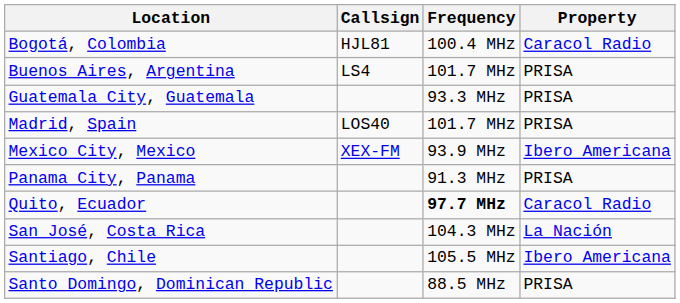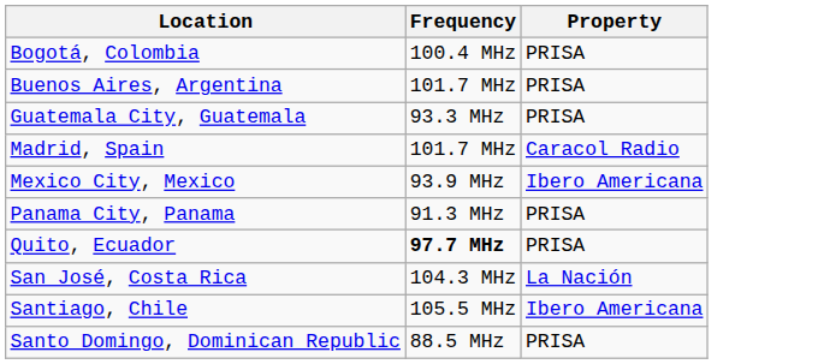 <table class="wikitable">
 <tr>
 <th>Location</th>
-<th>Callsign</th>
 <th>Frequency</th>
 <th>Property</th>
 </tr>
 <tr>
 <td><a href='#'>Bogotá</a>, <a href='#'>Colombia</a></td>
-<td>HJL81</td>
 <td>100.4 MHz</td>
-<td><a href='#'>Caracol Radio</a></td>
+<td>PRISA</td>
 </tr>
 <tr>
 <td><a href='#'>Buenos Aires</a>, <a href='#'>Argentina</a></td>
-<td>LS4</td>
 <td>101.7 MHz</td>
 <td>PRISA</td>
 </tr>
 <tr>
 <td><a href='#'>Guatemala City</a>, <a href='#'>Guatemala</a></td>
-<td></td>
 <td>93.3 MHz</td>
 <td>PRISA</td>
 </tr>
 <tr>
 <td><a href='#'>Madrid</a>, <a href='#'>Spain</a></td>
-<td>LOS40</td>
 <td>101.7 MHz</td>
-<td>PRISA</td>
+<td><a href='#'>Caracol Radio</a></td>
 </tr>
 <tr>
 <td><a href='#'>Mexico City</a>, <a href='#'>Mexico</a></td>
-<td><a href='#'>XEX-FM</a></td>
 <td>93.9 MHz</td>
 <td><a href='#'>Ibero Americana</a></td>
 </tr>
 <tr>
 <td><a href='#'>Panama City</a>, <a href='#'>Panama</a></td>
-<td></td>
 <td>91.3 MHz</td>
 <td>PRISA</td>
 </tr>
 <tr>
 <td><a href='#'>Quito</a>, <a href='#'>Ecuador</a></td>
-<td></td>
 <td><strong>97.7 MHz</strong></td>
-<td><a href='#'>Caracol Radio</a></td>
+<td>PRISA</td>
 </tr>
 <tr>
 <td><a href='#'>San José</a>, <a href='#'>Costa Rica</a></td>
-<td></td>
 <td>104.3 MHz</td>
 <td><a href='#'>La Nación</a></td>
 </tr>
 <tr>
 <td><a href='#'>Santiago</a>, <a href='#'>Chile</a></td>
-<td></td>
 <td>105.5 MHz</td>
 <td><a href='#'>Ibero Americana</a></td>
 </tr>
 <tr>
 <td><a href='#'>Santo Domingo</a>, <a href='#'>Dominican Republic</a></td>
-<td></td>
 <td>88.5 MHz</td>
 <td>PRISA</td>
 </tr>
 </table>
